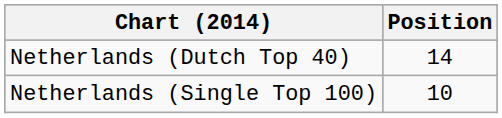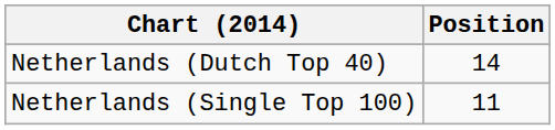 <table class="wikitable sortable">
 <tr>
 <th>Chart (2014)</th>
 <th>Position</th>
 </tr>
 <tr>
 <td>Netherlands (Dutch Top 40)</td>
 <td style="text-align:center">14</td>
 </tr>
 <tr>
 <td>Netherlands (Single Top 100)</td>
-<td style="text-align:center">10</td>
+<td style="text-align:center">11</td>
 </tr>
 </table>
